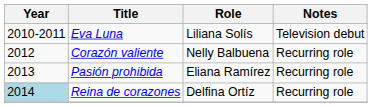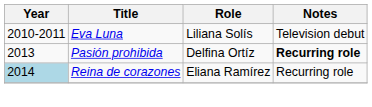 <table class="wikitable sortable">
 <tr>
 <th>Year</th>
 <th>Title</th>
 <th>Role</th>
 <th>Notes</th>
 </tr>
 <tr>
 <td>2010-2011</td>
 <td><em><a href='#'>Eva Luna</a></em></td>
 <td>Liliana Solís</td>
 <td>Television debut</td>
 </tr>
 <tr>
-<td>2012</td>
-<td><em><a href='#'>Corazón valiente</a></em></td>
-<td>Nelly Balbuena</td>
-<td>Recurring role</td>
-</tr>
-<tr>
 <td>2013</td>
 <td><em><a href='#'>Pasión prohibida</a></em></td>
-<td>Eliana Ramírez</td>
-<td>Recurring role</td>
+<td>Delfina Ortíz</td>
+<td><strong>Recurring role</strong></td>
 </tr>
 <tr>
 <td style="background: lightblue;">2014</td>
 <td><em><a href='#'>Reina de corazones</a></em></td>
-<td>Delfina Ortíz</td>
+<td>Eliana Ramírez</td>
 <td>Recurring role</td>
 </tr>
 <tr>
 </tr>
 </table>
